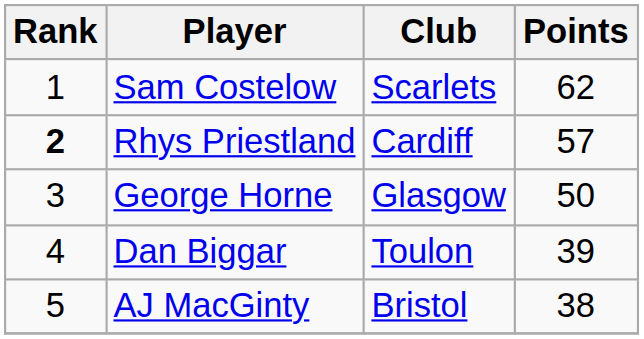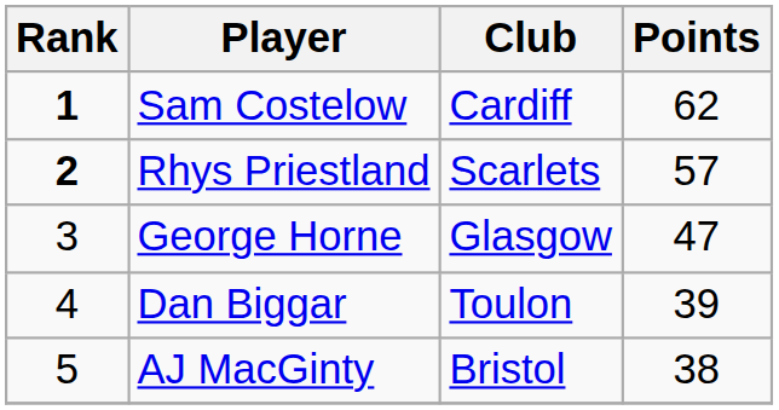 <table class="wikitable" style="text-align:center">
 <tr>
 <th>Rank</th>
 <th>Player</th>
 <th>Club</th>
 <th style="width:50px;">Points</th>
 </tr>
 <tr>
-<td>1</td>
+<td><strong>1</strong></td>
 <td align=left> <a href='#'>Sam Costelow</a></td>
-<td align=left> <a href='#'>Scarlets</a></td>
+<td align=left> <a href='#'>Cardiff</a></td>
 <td>62</td>
 </tr>
 <tr>
 <td><strong>2</strong></td>
 <td align=left> <a href='#'>Rhys Priestland</a></td>
-<td align=left> <a href='#'>Cardiff</a></td>
+<td align=left> <a href='#'>Scarlets</a></td>
 <td>57</td>
 </tr>
 <tr>
 <td>3</td>
 <td align=left> <a href='#'>George Horne</a></td>
 <td align=left> <a href='#'>Glasgow</a></td>
-<td>50</td>
+<td>47</td>
 </tr>
 <tr>
 <td>4</td>
 <td align=left> <a href='#'>Dan Biggar</a></td>
 <td align=left> <a href='#'>Toulon</a></td>
 <td>39</td>
 </tr>
 <tr>
 <td>5</td>
 <td align=left> <a href='#'>AJ MacGinty</a></td>
 <td align=left> <a href='#'>Bristol</a></td>
 <td>38</td>
 </tr>
 <tr>
 </tr>
 </table>
